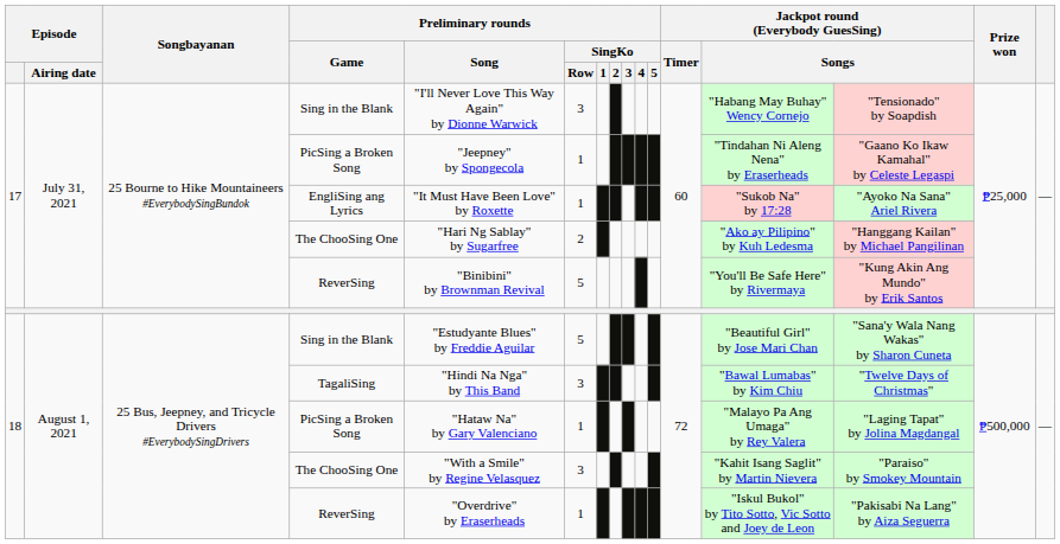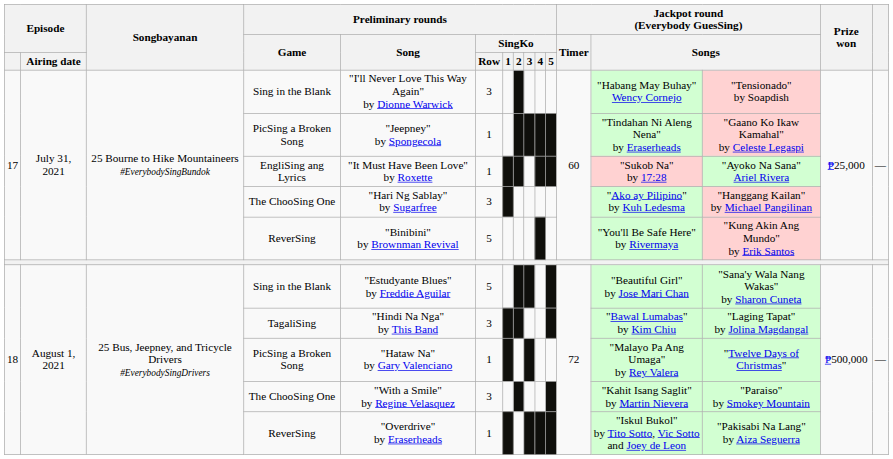 <table class="wikitable mw-collapsible mw-collapsed" style="text-align:center; width:100%">
 <tr>
 <th colspan=2 rowspan=2>Episode</th>
 <th rowspan=3>Songbayanan</th>
 <th colspan=8>Preliminary rounds</th>
 <th colspan=3>Jackpot round<br>(Everybody GuesSing)</th>
 <th rowspan=3>Prize won</th>
 <th rowspan=3></th>
 </tr>
 <tr>
 <th rowspan=2>Game</th>
 <th rowspan=2>Song</th>
 <th colspan=6>SingKo</th>
 <th rowspan=2>Timer</th>
 <th colspan=2 rowspan=2>Songs</th>
 </tr>
 <tr>
 <th></th>
 <th>Airing date</th>
 <th>Row</th>
 <th>1</th>
 <th>2</th>
 <th>3</th>
 <th>4</th>
 <th>5</th>
 </tr>
 <tr>
 <td rowspan=5>17</td>
 <td rowspan=5>July 31, 2021</td>
 <td rowspan=5>25 Bourne to Hike Mountaineers<br><small><em>#EverybodySingBundok</em></small></td>
 <td>Sing in the Blank</td>
 <td>"I'll Never Love This Way Again"<br>by <a href='#'>Dionne Warwick</a></td>
 <td>3</td>
 <td></td>
 <td bgcolor=FFB></td>
 <td></td>
 <td></td>
 <td></td>
 <td rowspan=5>60 </td>
 <td bgcolor=D2FFD2>"Habang May Buhay"<br><a href='#'>Wency Cornejo</a></td>
 <td bgcolor=FFD2D2>"Tensionado"<br>by Soapdish</td>
 <td rowspan=5><a href='#'>₱</a>25,000</td>
 <td rowspan=5>—</td>
 </tr>
 <tr>
 <td>PicSing a Broken Song</td>
 <td>"Jeepney"<br>by <a href='#'>Spongecola</a></td>
 <td>1</td>
 <td></td>
 <td bgcolor=FFB></td>
 <td bgcolor=FFB></td>
 <td bgcolor=FFB></td>
 <td bgcolor=FFB></td>
 <td bgcolor=D2FFD2>"Tindahan Ni Aleng Nena"<br>by <a href='#'>Eraserheads</a></td>
 <td bgcolor=FFD2D2>"Gaano Ko Ikaw Kamahal"<br>by <a href='#'>Celeste Legaspi</a></td>
 </tr>
 <tr>
 <td>EngliSing ang Lyrics</td>
 <td>"It Must Have Been Love"<br>by <a href='#'>Roxette</a></td>
 <td>1</td>
 <td bgcolor=FFB></td>
 <td bgcolor=FFB></td>
 <td></td>
 <td bgcolor=FFB></td>
 <td bgcolor=FFB></td>
 <td bgcolor=FFD2D2>"Sukob Na"<br>by <a href='#'>17:28</a></td>
 <td bgcolor=D2FFD2>"Ayoko Na Sana"<br><a href='#'>Ariel Rivera</a></td>
 </tr>
 <tr>
 <td>The ChooSing One</td>
 <td>"Hari Ng Sablay"<br>by <a href='#'>Sugarfree</a></td>
-<td>2</td>
+<td>3</td>
 <td bgcolor=FFB></td>
 <td></td>
 <td></td>
 <td></td>
 <td></td>
 <td bgcolor=D2FFD2>"<a href='#'>Ako ay Pilipino</a>"<br>by <a href='#'>Kuh Ledesma</a></td>
 <td bgcolor=FFD2D2>"Hanggang Kailan"<br>by <a href='#'>Michael Pangilinan</a></td>
 </tr>
 <tr>
 <td>ReverSing</td>
 <td>"Binibini"<br>by <a href='#'>Brownman Revival</a></td>
 <td>5</td>
 <td></td>
 <td></td>
 <td></td>
 <td bgcolor=FFB></td>
 <td></td>
 <td bgcolor=D2FFD2>"You'll Be Safe Here"<br>by <a href='#'>Rivermaya</a></td>
 <td bgcolor=FFD2D2>"Kung Akin Ang Mundo"<br>by <a href='#'>Erik Santos</a></td>
 </tr>
 <tr>
 <th colspan=16 bgcolor=555></th>
 </tr>
 <tr>
 <td rowspan=9>18</td>
 <td rowspan=9>August 1, 2021</td>
 <td rowspan=9>25 Bus, Jeepney, and Tricycle Drivers<br><em><small>#EverybodySingDrivers</small></em></td>
 <td>Sing in the Blank</td>
 <td>"Estudyante Blues"<br>by <a href='#'>Freddie Aguilar</a></td>
 <td>5</td>
 <td></td>
 <td bgcolor=FFB></td>
 <td bgcolor=FFB></td>
 <td></td>
 <td bgcolor=FFB></td>
 <td rowspan=5>72 </td>
 <td bgcolor=D2FFD2>"Beautiful Girl"<br>by <a href='#'>Jose Mari Chan</a></td>
 <td bgcolor=D2FFD2>"Sana'y Wala Nang Wakas"<br>by <a href='#'>Sharon Cuneta</a></td>
 <td rowspan=5><a href='#'>₱</a>500,000</td>
 <td rowspan=5>—</td>
 </tr>
 <tr>
 <td>TagaliSing</td>
 <td>"Hindi Na Nga"<br>by <a href='#'>This Band</a></td>
 <td>3</td>
 <td bgcolor=FFB></td>
 <td bgcolor=FFB></td>
 <td></td>
 <td></td>
 <td bgcolor=FFB></td>
 <td bgcolor=D2FFD2>"<a href='#'>Bawal Lumabas</a>"<br>by <a href='#'>Kim Chiu</a></td>
-<td bgcolor=D2FFD2>"<a href='#'>Twelve Days of Christmas</a>"</td>
+<td bgcolor=D2FFD2>"Laging Tapat"<br>by <a href='#'>Jolina Magdangal</a></td>
 </tr>
 <tr>
 <td>PicSing a Broken Song</td>
 <td>"Hataw Na"<br>by <a href='#'>Gary Valenciano</a></td>
 <td>1</td>
 <td bgcolor=FFB></td>
 <td></td>
 <td bgcolor=FFB></td>
 <td></td>
 <td></td>
 <td bgcolor=D2FFD2>"Malayo Pa Ang Umaga"<br>by <a href='#'>Rey Valera</a></td>
-<td bgcolor=D2FFD2>"Laging Tapat"<br>by <a href='#'>Jolina Magdangal</a></td>
+<td bgcolor=D2FFD2>"<a href='#'>Twelve Days of Christmas</a>"</td>
 </tr>
 <tr>
 <td>The ChooSing One</td>
 <td>"With a Smile"<br>by <a href='#'>Regine Velasquez</a></td>
 <td>3</td>
 <td></td>
 <td bgcolor=FFB></td>
 <td></td>
 <td></td>
 <td bgcolor=FFB></td>
 <td bgcolor=D2FFD2>"Kahit Isang Saglit"<br>by <a href='#'>Martin Nievera</a></td>
 <td bgcolor=D2FFD2>"Paraiso"<br>by <a href='#'>Smokey Mountain</a></td>
 </tr>
 <tr>
 <td>ReverSing</td>
 <td>"Overdrive"<br>by <a href='#'>Eraserheads</a></td>
 <td>1</td>
 <td bgcolor=FFB></td>
 <td></td>
 <td bgcolor=FFB></td>
 <td bgcolor=FFB></td>
 <td bgcolor=FFB></td>
 <td bgcolor=D2FFD2>"Iskul Bukol"<br>by <a href='#'>Tito Sotto</a>, <a href='#'>Vic Sotto</a><br> and <a href='#'>Joey de Leon</a></td>
 <td bgcolor=D2FFD2>"Pakisabi Na Lang"<br>by <a href='#'>Aiza Seguerra</a></td>
 </tr>
 </table>
